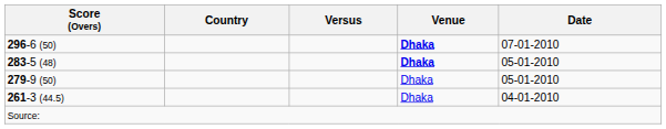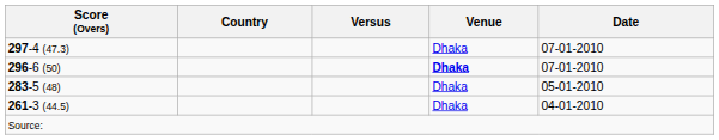 <table class="wikitable" style="font-size:95%;" width="70%">
 <tr>
 <th>Score <br><small>(Overs)</small></th>
 <th>Country</th>
 <th>Versus</th>
 <th>Venue</th>
 <th>Date</th>
+</tr>
+<tr>
+<td><strong>297</strong>-4 <small>(47.3)</small></td>
+<td></td>
+<td></td>
+<td><a href='#'>Dhaka</a></td>
+<td>07-01-2010</td>
 </tr>
 <tr>
 <td><strong>296</strong>-6 <small>(50)</small></td>
 <td></td>
 <td></td>
 <td><strong><a href='#'>Dhaka</a></strong></td>
 <td>07-01-2010</td>
 </tr>
 <tr>
 <td><strong>283</strong>-5 <small>(48)</small></td>
-<td></td>
-<td></td>
-<td><strong><a href='#'>Dhaka</a></strong></td>
-<td>05-01-2010</td>
-</tr>
-<tr>
-<td><strong>279</strong>-9 <small>(50)</small></td>
 <td></td>
 <td></td>
 <td><a href='#'>Dhaka</a></td>
 <td>05-01-2010</td>
 </tr>
 <tr>
 <td><strong>261</strong>-3 <small>(44.5)</small></td>
 <td></td>
 <td></td>
 <td><a href='#'>Dhaka</a></td>
 <td>04-01-2010</td>
 </tr>
 <tr>
 <td colspan=5><small>Source: </small></td>
 </tr>
 </table>
